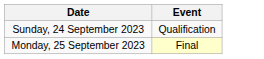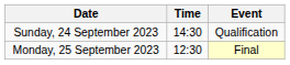 <table class = "wikitable" style="text-align:center;">
 <tr>
 <th width=220>Date</th>
+<th width=50>Time</th>
 <th width=100>Event</th>
 </tr>
 <tr>
 <td>Sunday, 24 September 2023</td>
+<td>14:30</td>
 <td>Qualification</td>
 </tr>
 <tr>
 <td>Monday, 25 September 2023</td>
+<td>12:30</td>
 <td bgcolor=ffffcc>Final</td>
 </tr>
 </table>
